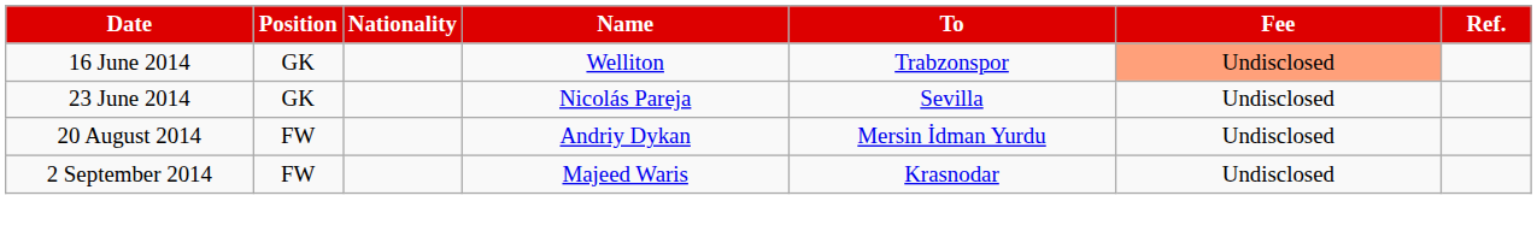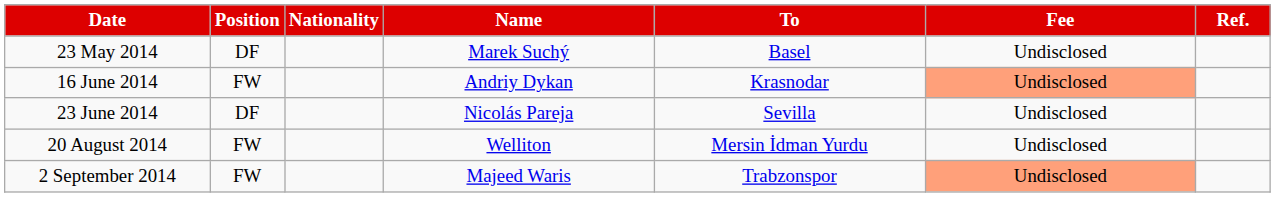 <table class="wikitable"  style="text-align:center; font-size:90%; ">
 <tr>
 <th style="background:#DD0000; color:white; width:150px;">Date</th>
 <th style="background:#DD0000; color:white; width:50px;">Position</th>
 <th style="background:#DD0000; color:white; width:50px;">Nationality</th>
 <th style="background:#DD0000; color:white; width:200px;">Name</th>
 <th style="background:#DD0000; color:white; width:200px;">To</th>
 <th style="background:#DD0000; color:white; width:200px;">Fee</th>
 <th style="background:#DD0000; color:white; width:50px;">Ref.</th>
 </tr>
 <tr>
+<td>23 May 2014</td>
+<td>DF</td>
+<td></td>
+<td><a href='#'>Marek Suchý</a></td>
+<td><a href='#'>Basel</a></td>
+<td>Undisclosed</td>
+<td></td>
+</tr>
+<tr>
 <td>16 June 2014</td>
-<td>GK</td>
+<td>FW</td>
 <td></td>
-<td><a href='#'>Welliton</a></td>
-<td><a href='#'>Trabzonspor</a></td>
+<td><a href='#'>Andriy Dykan</a></td>
+<td><a href='#'>Krasnodar</a></td>
 <td style="background: lightsalmon;">Undisclosed</td>
 <td></td>
 </tr>
 <tr>
 <td>23 June 2014</td>
-<td>GK</td>
+<td>DF</td>
 <td></td>
 <td><a href='#'>Nicolás Pareja</a></td>
 <td><a href='#'>Sevilla</a></td>
 <td>Undisclosed</td>
 <td></td>
 </tr>
 <tr>
 <td>20 August 2014</td>
 <td>FW</td>
 <td></td>
-<td><a href='#'>Andriy Dykan</a></td>
+<td><a href='#'>Welliton</a></td>
 <td><a href='#'>Mersin İdman Yurdu</a></td>
 <td>Undisclosed</td>
 <td></td>
 </tr>
 <tr>
 <td>2 September 2014</td>
 <td>FW</td>
 <td></td>
 <td><a href='#'>Majeed Waris</a></td>
-<td><a href='#'>Krasnodar</a></td>
-<td>Undisclosed</td>
+<td><a href='#'>Trabzonspor</a></td>
+<td style="background: lightsalmon;">Undisclosed</td>
 <td></td>
 </tr>
 </table>
